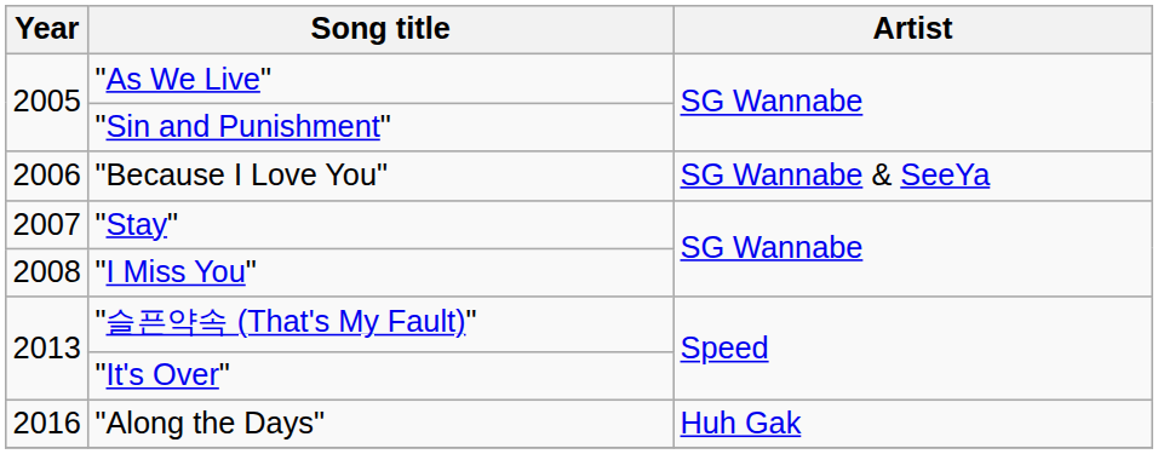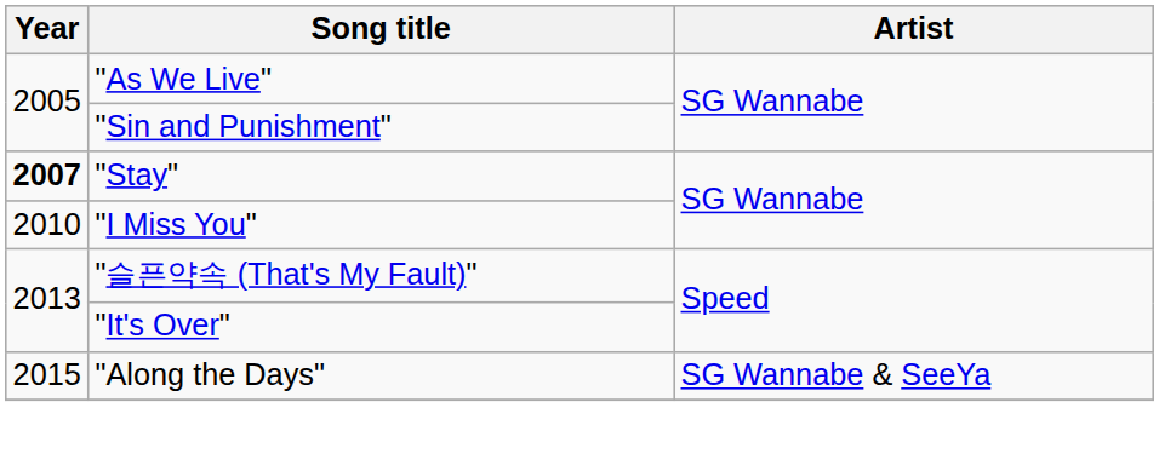 <table class="wikitable sortable" style="width:600px">
 <tr>
 <th width=10>Year</th>
 <th>Song title</th>
 <th>Artist</th>
 </tr>
 <tr>
 <td rowspan=2>2005</td>
 <td>"<a href='#'>As We Live</a>"</td>
 <td rowspan=2><a href='#'>SG Wannabe</a></td>
 </tr>
 <tr>
 <td>"<a href='#'>Sin and Punishment</a>"</td>
 </tr>
 <tr>
-<td>2006</td>
-<td>"Because I Love You"</td>
-<td><a href='#'>SG Wannabe</a> & <a href='#'>SeeYa</a></td>
-</tr>
-<tr>
-<td>2007</td>
+<td><strong>2007</strong></td>
 <td>"<a href='#'>Stay</a>"</td>
 <td rowspan="2"><a href='#'>SG Wannabe</a></td>
 </tr>
 <tr>
-<td>2008</td>
+<td>2010</td>
 <td>"<a href='#'>I Miss You</a>"</td>
 </tr>
 <tr>
 <td rowspan=2>2013</td>
 <td>"<a href='#'>슬픈약속 (That's My Fault)</a>"</td>
 <td rowspan=2><a href='#'>Speed</a></td>
 </tr>
 <tr>
 <td>"<a href='#'>It's Over</a>"</td>
 </tr>
 <tr>
-<td>2016</td>
+<td>2015</td>
 <td>"Along the Days"</td>
-<td><a href='#'>Huh Gak</a></td>
+<td><a href='#'>SG Wannabe</a> & <a href='#'>SeeYa</a></td>
 </tr>
 <tr>
 </tr>
 </table>
